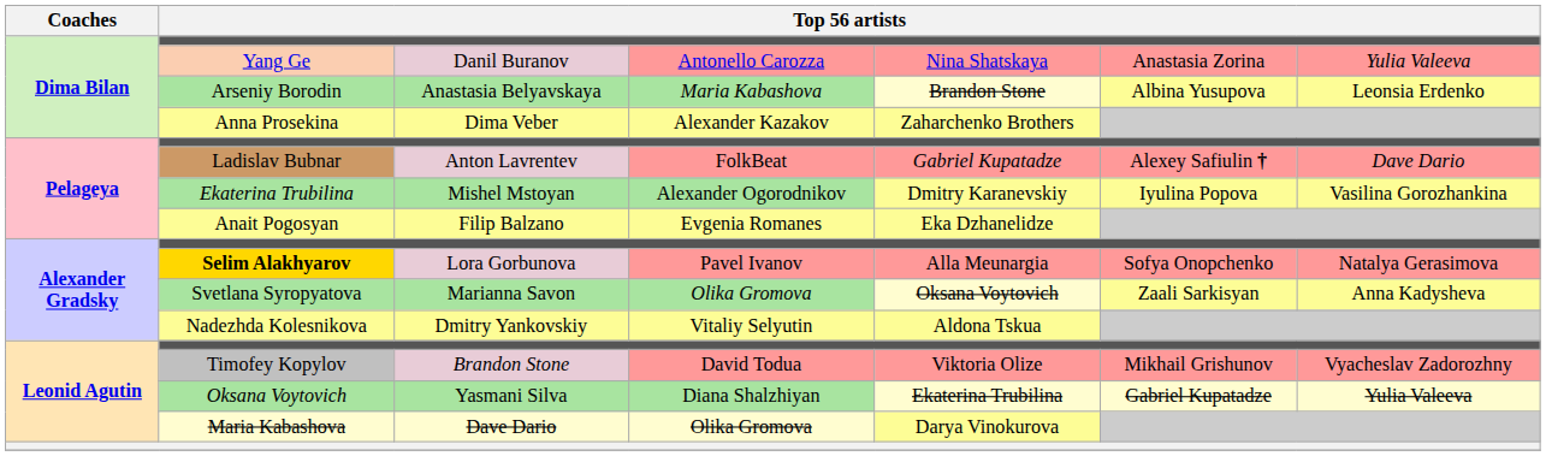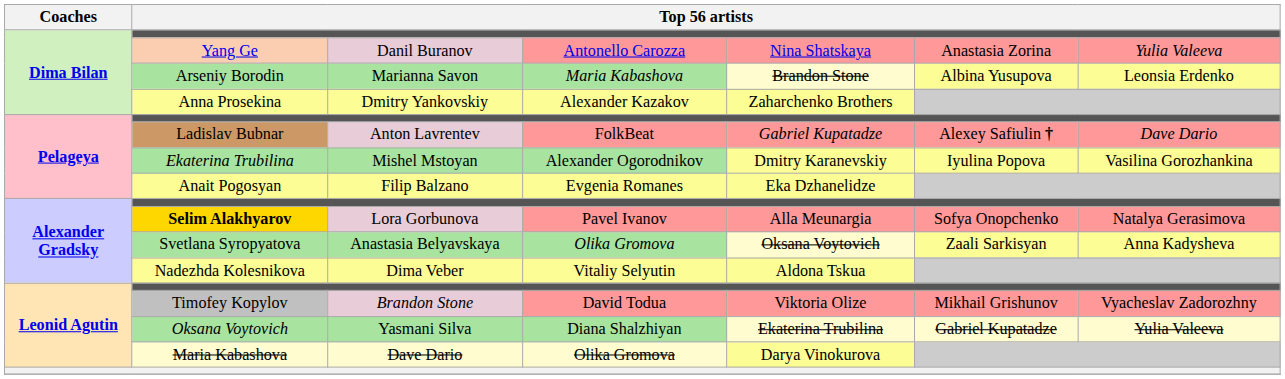 <table class="wikitable" style="text-align:center; width:100%;">
 <tr>
 <th width="10%">Coaches</th>
 <th width="90%" colspan=6>Top 56 artists</th>
 </tr>
 <tr>
 <th rowspan=4 style="background:#d0f0c0"><a href='#'>Dima Bilan</a></th>
 <td colspan=6 style="background:#555555;"></td>
 </tr>
 <tr>
 <td style="background:#FBCEB1;"><a href='#'>Yang Ge</a></td>
 <td style="background:#E8CCD7;">Danil Buranov</td>
 <td style="background:#FF9999;"><a href='#'>Antonello Carozza</a></td>
 <td style="background:#FF9999;"><a href='#'>Nina Shatskaya</a></td>
 <td style="background:#FF9999;">Anastasia Zorina</td>
 <td style="background:#FF9999;"><em>Yulia Valeeva</em></td>
 </tr>
 <tr>
 <td style="background:#A8E4A0;">Arseniy Borodin</td>
-<td style="background:#A8E4A0;">Anastasia Belyavskaya</td>
+<td style="background:#A8E4A0;">Marianna Savon</td>
 <td style="background:#A8E4A0;"><em>Maria Kabashova</em></td>
 <td style="background:#FFFDD0;"><s>Brandon Stone</s></td>
 <td style="background:#FDFD96;">Albina Yusupova</td>
 <td style="background:#FDFD96;">Leonsia Erdenko</td>
 </tr>
 <tr>
 <td style="background:#FDFD96;">Anna Prosekina</td>
-<td style="background:#FDFD96;">Dima Veber</td>
+<td style="background:#FDFD96;">Dmitry Yankovskiy</td>
 <td style="background:#FDFD96;">Alexander Kazakov</td>
 <td style="background:#FDFD96;">Zaharchenko Brothers</td>
 <td colspan=2 style="background:#ccc"></td>
 </tr>
 <tr>
 <th rowspan=4 style="background:pink;"><a href='#'>Pelageya</a></th>
 <td colspan=6 style="background:#555555;"></td>
 </tr>
 <tr>
 <td style="background:#c96;">Ladislav Bubnar</td>
 <td style="background:#E8CCD7;">Anton Lavrentev</td>
 <td style="background:#FF9999;">FolkBeat</td>
 <td style="background:#FF9999;"><em>Gabriel Kupatadze</em></td>
 <td style="background:#FF9999;">Alexey Safiulin <strong>†</strong></td>
 <td style="background:#FF9999;"><em>Dave Dario</em></td>
 </tr>
 <tr>
 <td style="background:#A8E4A0;"><em>Ekaterina Trubilina</em></td>
 <td style="background:#A8E4A0;">Mishel Mstoyan</td>
 <td style="background:#A8E4A0;">Alexander Ogorodnikov</td>
 <td style="background:#FDFD96;">Dmitry Karanevskiy</td>
 <td style="background:#FDFD96;">Iyulina Popova</td>
 <td style="background:#FDFD96;">Vasilina Gorozhankina</td>
 </tr>
 <tr>
 <td style="background:#FDFD96;">Anait Pogosyan</td>
 <td style="background:#FDFD96;">Filip Balzano</td>
 <td style="background:#FDFD96;">Evgenia Romanes</td>
 <td style="background:#FDFD96;">Eka Dzhanelidze</td>
 <td colspan=2 style="background:#ccc"></td>
 </tr>
 <tr>
 <th rowspan=4 style="background:#ccf;"><a href='#'>Alexander Gradsky</a></th>
 <td colspan=6 style="background:#555555;"></td>
 </tr>
 <tr>
 <td style="background:Gold;"><strong>Selim Alakhyarov</strong></td>
 <td style="background:#E8CCD7;">Lora Gorbunova</td>
 <td style="background:#FF9999;">Pavel Ivanov</td>
 <td style="background:#FF9999;">Alla Meunargia</td>
 <td style="background:#FF9999;">Sofya Onopchenko</td>
 <td style="background:#FF9999;">Natalya Gerasimova</td>
 </tr>
 <tr>
 <td style="background:#A8E4A0;">Svetlana Syropyatova</td>
-<td style="background:#A8E4A0;">Marianna Savon</td>
+<td style="background:#A8E4A0;">Anastasia Belyavskaya</td>
 <td style="background:#A8E4A0;"><em>Olika Gromova</em></td>
 <td style="background:#FFFDD0;"><s>Oksana Voytovich</s></td>
 <td style="background:#FDFD96;">Zaali Sarkisyan</td>
 <td style="background:#FDFD96;">Anna Kadysheva</td>
 </tr>
 <tr>
 <td style="background:#FDFD96;">Nadezhda Kolesnikova</td>
-<td style="background:#FDFD96;">Dmitry Yankovskiy</td>
+<td style="background:#FDFD96;">Dima Veber</td>
 <td style="background:#FDFD96;">Vitaliy Selyutin</td>
 <td style="background:#FDFD96;">Aldona Tskua</td>
 <td colspan=2 style="background:#ccc"></td>
 </tr>
 <tr>
 <th rowspan=4 style="background:#ffe5b4;"><a href='#'>Leonid Agutin</a></th>
 <td colspan=6 style="background:#555555;"></td>
 </tr>
 <tr>
 <td style="background:Silver;">Timofey Kopylov</td>
 <td style="background:#E8CCD7;"><em>Brandon Stone</em></td>
 <td style="background:#FF9999;">David Todua</td>
 <td style="background:#FF9999;">Viktoria Olize</td>
 <td style="background:#FF9999;">Mikhail Grishunov</td>
 <td style="background:#FF9999;">Vyacheslav Zadorozhny</td>
 </tr>
 <tr>
 <td style="background:#A8E4A0;"><em>Oksana Voytovich</em></td>
 <td style="background:#A8E4A0;">Yasmani Silva</td>
 <td style="background:#A8E4A0;">Diana Shalzhiyan</td>
 <td style="background:#FFFDD0;"><s>Ekaterina Trubilina</s></td>
 <td style="background:#FFFDD0;"><s>Gabriel Kupatadze</s></td>
 <td style="background:#FFFDD0;"><s>Yulia Valeeva</s></td>
 </tr>
 <tr>
 <td style="background:#FFFDD0;"><s>Maria Kabashova</s></td>
 <td style="background:#FFFDD0;"><s>Dave Dario</s></td>
 <td style="background:#FFFDD0;"><s>Olika Gromova</s></td>
 <td style="background:#FDFD96;">Darya Vinokurova</td>
 <td colspan=2 style="background:#ccc"></td>
 </tr>
 <tr>
 <th style="font-size:90%; line-height:12px;" colspan="7"></th>
 </tr>
 <tr>
 </tr>
 </table>
